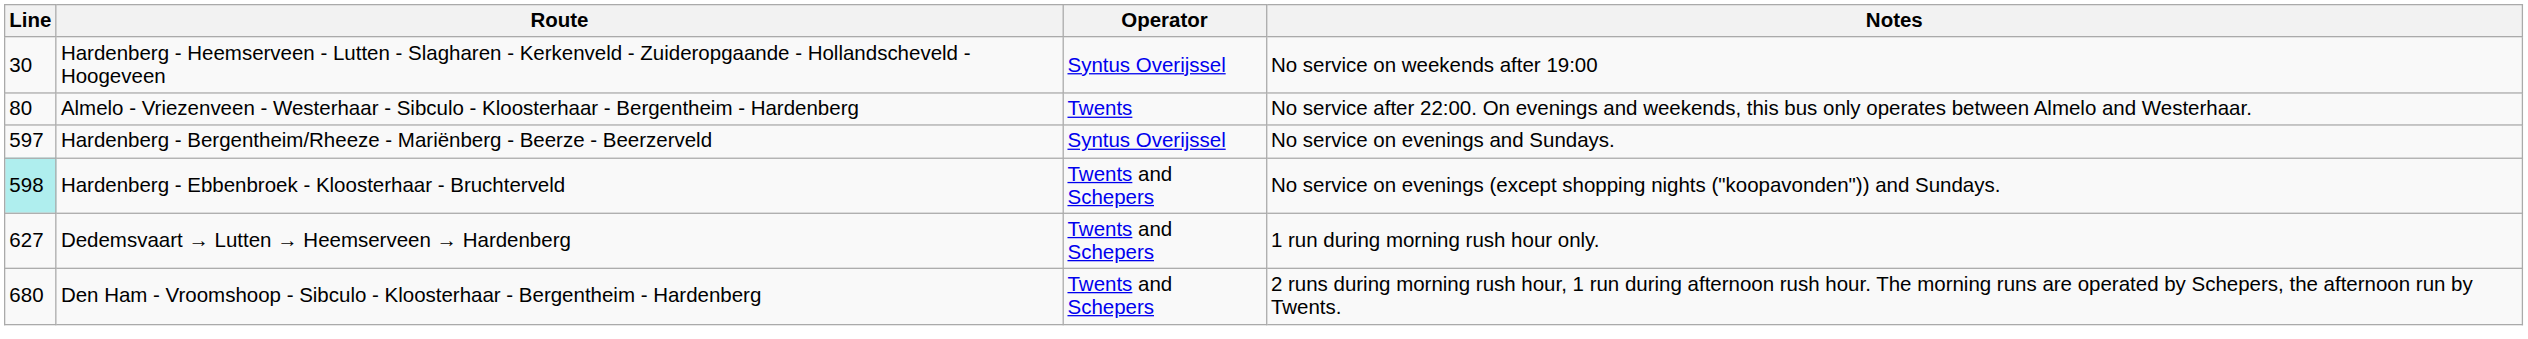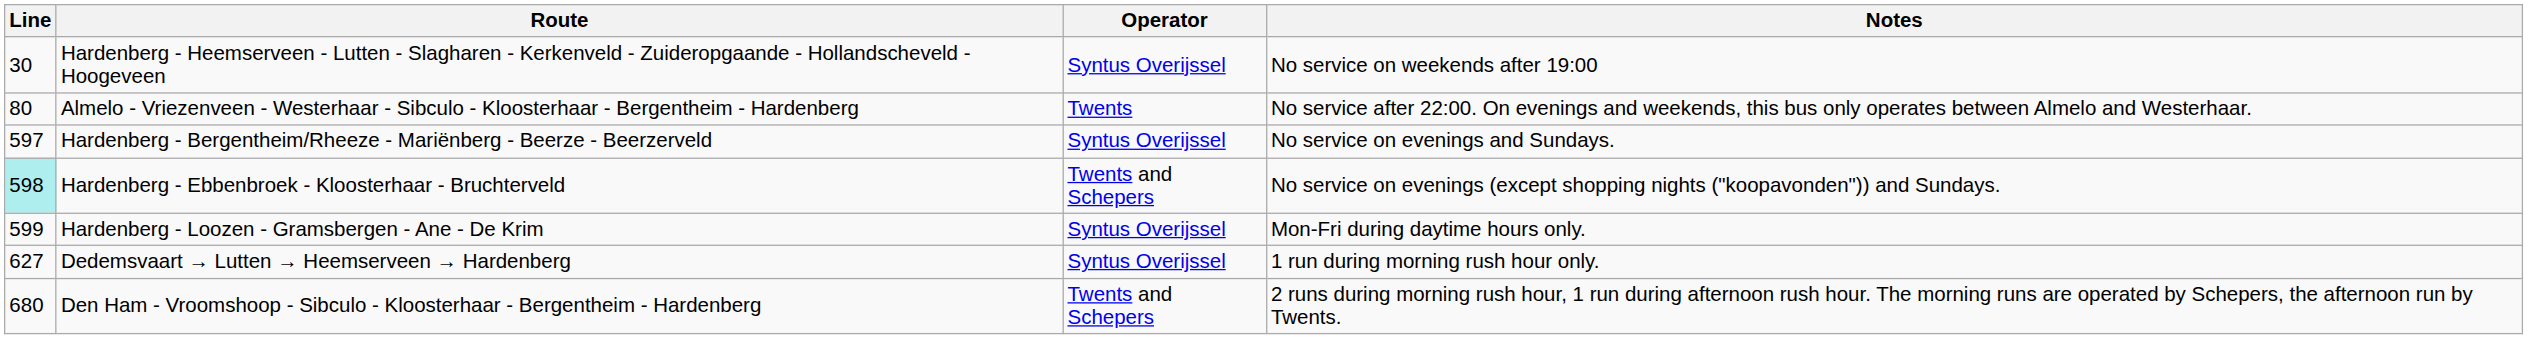 <table class="wikitable">
 <tr>
 <th>Line</th>
 <th>Route</th>
 <th>Operator</th>
 <th>Notes</th>
 </tr>
 <tr>
 <td>30</td>
 <td>Hardenberg - Heemserveen - Lutten - Slagharen - Kerkenveld - Zuideropgaande - Hollandscheveld - Hoogeveen</td>
 <td><a href='#'>Syntus Overijssel</a></td>
 <td>No service on weekends after 19:00</td>
 </tr>
 <tr>
 <td>80</td>
 <td>Almelo - Vriezenveen - Westerhaar - Sibculo - Kloosterhaar - Bergentheim - Hardenberg</td>
 <td><a href='#'>Twents</a></td>
 <td>No service after 22:00. On evenings and weekends, this bus only operates between Almelo and Westerhaar.</td>
 </tr>
 <tr>
 <td>597</td>
 <td>Hardenberg - Bergentheim/Rheeze - Mariënberg - Beerze - Beerzerveld</td>
 <td><a href='#'>Syntus Overijssel</a></td>
 <td>No service on evenings and Sundays.</td>
 </tr>
 <tr>
 <td style="background: paleturquoise;">598</td>
 <td>Hardenberg - Ebbenbroek - Kloosterhaar - Bruchterveld</td>
 <td><a href='#'>Twents</a> and <a href='#'>Schepers</a></td>
 <td>No service on evenings (except shopping nights ("koopavonden")) and Sundays.</td>
 </tr>
 <tr>
+<td>599</td>
+<td>Hardenberg - Loozen - Gramsbergen - Ane - De Krim</td>
+<td><a href='#'>Syntus Overijssel</a></td>
+<td>Mon-Fri during daytime hours only.</td>
+</tr>
+<tr>
 <td>627</td>
 <td>Dedemsvaart → Lutten → Heemserveen → Hardenberg</td>
-<td><a href='#'>Twents</a> and <a href='#'>Schepers</a></td>
+<td><a href='#'>Syntus Overijssel</a></td>
 <td>1 run during morning rush hour only.</td>
 </tr>
 <tr>
 <td>680</td>
 <td>Den Ham - Vroomshoop - Sibculo - Kloosterhaar - Bergentheim - Hardenberg</td>
 <td><a href='#'>Twents</a> and <a href='#'>Schepers</a></td>
 <td>2 runs during morning rush hour, 1 run during afternoon rush hour. The morning runs are operated by Schepers, the afternoon run by Twents.</td>
 </tr>
 </table>
